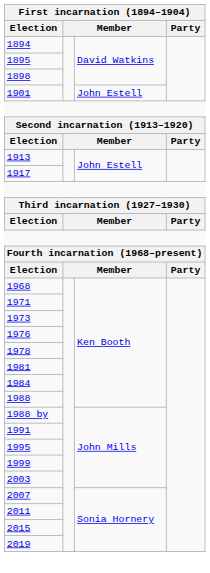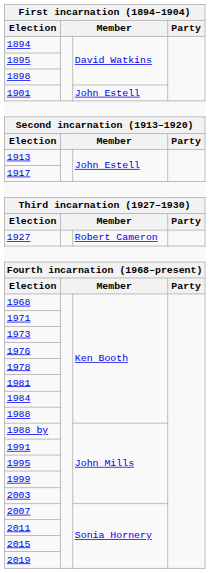 <table class="wikitable" style='border-style: none none none none;'>
 <tr>
 <th colspan="4">First incarnation (1894–1904)</th>
 </tr>
 <tr>
 <th>Election</th>
 <th colspan="2">Member</th>
 <th>Party</th>
 </tr>
 <tr style="background: #f9f9f9">
 <td><a href='#'>1894</a></td>
 <td rowspan="4" > </td>
 <td rowspan="3"><a href='#'>David Watkins</a></td>
 <td rowspan="4"></td>
 </tr>
 <tr style="background: #f9f9f9">
 <td><a href='#'>1895</a></td>
 </tr>
 <tr style="background: #f9f9f9">
 <td><a href='#'>1898</a></td>
 </tr>
 <tr style="background: #f9f9f9">
 <td><a href='#'>1901</a></td>
 <td><a href='#'>John Estell</a></td>
 </tr>
 <tr>
 <td colspan="4" style='border-style: none none none none;'> </td>
 </tr>
 <tr>
 <th colspan="4">Second incarnation (1913–1920)</th>
 </tr>
 <tr>
 <th>Election</th>
 <th colspan="2">Member</th>
 <th>Party</th>
 </tr>
 <tr style="background: #f9f9f9">
 <td><a href='#'>1913</a></td>
 <td rowspan="2" > </td>
 <td rowspan="2"><a href='#'>John Estell</a></td>
 <td rowspan="2"></td>
 </tr>
 <tr style="background: #f9f9f9">
 <td><a href='#'>1917</a></td>
 </tr>
 <tr>
 <td colspan="4" style='border-style: none none none none;'> </td>
 </tr>
 <tr>
 <th colspan="4">Third incarnation (1927–1930)</th>
 </tr>
 <tr>
 <th>Election</th>
 <th colspan="2">Member</th>
 <th>Party</th>
+</tr>
+<tr style="background: #f9f9f9">
+<td><a href='#'>1927</a></td>
+<td> </td>
+<td><a href='#'>Robert Cameron</a></td>
+<td></td>
 </tr>
 <tr>
 <td colspan="4" style='border-style: none none none none;'> </td>
 </tr>
 <tr>
 <th colspan="4">Fourth incarnation (1968–present)</th>
 </tr>
 <tr>
 <th>Election</th>
 <th colspan="2">Member</th>
 <th>Party</th>
 </tr>
 <tr style="background: #f9f9f9">
 <td><a href='#'>1968</a></td>
 <td rowspan="17" > </td>
 <td rowspan="8"><a href='#'>Ken Booth</a></td>
 <td rowspan="17"></td>
 </tr>
 <tr style="background: #f9f9f9">
 <td><a href='#'>1971</a></td>
 </tr>
 <tr style="background: #f9f9f9">
 <td><a href='#'>1973</a></td>
 </tr>
 <tr style="background: #f9f9f9">
 <td><a href='#'>1976</a></td>
 </tr>
 <tr style="background: #f9f9f9">
 <td><a href='#'>1978</a></td>
 </tr>
 <tr style="background: #f9f9f9">
 <td><a href='#'>1981</a></td>
 </tr>
 <tr style="background: #f9f9f9">
 <td><a href='#'>1984</a></td>
 </tr>
 <tr style="background: #f9f9f9">
 <td><a href='#'>1988</a></td>
 </tr>
 <tr style="background: #f9f9f9">
 <td><a href='#'>1988 by</a></td>
 <td rowspan="5"><a href='#'>John Mills</a></td>
 </tr>
 <tr style="background: #f9f9f9">
 <td><a href='#'>1991</a></td>
 </tr>
 <tr style="background: #f9f9f9">
 <td><a href='#'>1995</a></td>
 </tr>
 <tr style="background: #f9f9f9">
 <td><a href='#'>1999</a></td>
 </tr>
 <tr style="background: #f9f9f9">
 <td><a href='#'>2003</a></td>
 </tr>
 <tr style="background: #f9f9f9">
 <td><a href='#'>2007</a></td>
 <td rowspan="4"><a href='#'>Sonia Hornery</a></td>
 </tr>
 <tr style="background: #f9f9f9">
 <td><a href='#'>2011</a></td>
 </tr>
 <tr style="background: #f9f9f9">
 <td><a href='#'>2015</a></td>
 </tr>
 <tr style="background: #f9f9f9">
 <td><a href='#'>2019</a></td>
 </tr>
 </table>
